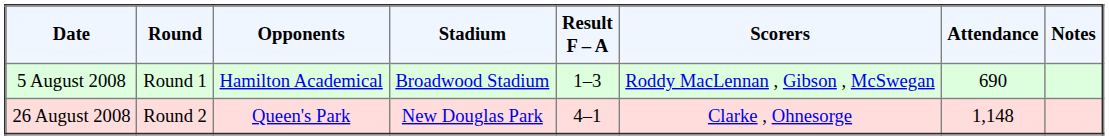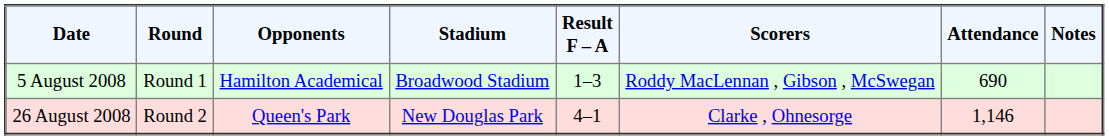 <table border="2" cellpadding="4" style="border-collapse:collapse; text-align:center; font-size:smaller;">
 <tr style="background:#f0f6ff;">
 <th><strong>Date</strong></th>
 <th><strong>Round</strong></th>
 <th><strong>Opponents</strong></th>
 <th><strong>Stadium</strong></th>
 <th><strong>Result<br>F – A</strong></th>
 <th><strong>Scorers</strong></th>
 <th><strong>Attendance</strong></th>
 <th><strong>Notes</strong></th>
 </tr>
 <tr bgcolor="ddffdd">
 <td>5 August 2008</td>
 <td>Round 1</td>
 <td><a href='#'>Hamilton Academical</a></td>
 <td><a href='#'>Broadwood Stadium</a></td>
 <td>1–3</td>
 <td><a href='#'>Roddy MacLennan</a> , <a href='#'>Gibson</a> , <a href='#'>McSwegan</a>  </td>
 <td>690</td>
 <td></td>
 </tr>
 <tr bgcolor="ffdddd">
 <td>26 August 2008</td>
 <td>Round 2</td>
 <td><a href='#'>Queen's Park</a></td>
 <td><a href='#'>New Douglas Park</a></td>
 <td>4–1</td>
 <td><a href='#'>Clarke</a> , <a href='#'>Ohnesorge</a> </td>
-<td>1,148</td>
+<td>1,146</td>
 <td></td>
 </tr>
 </table>
